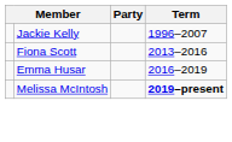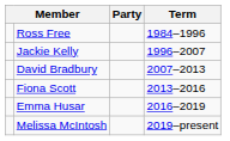 <table class="wikitable">
 <tr>
 <th colspan="2">Member</th>
 <th>Party</th>
 <th>Term</th>
 </tr>
 <tr>
 <td> </td>
+<td><a href='#'>Ross Free</a></td>
+<td></td>
+<td><a href='#'>1984</a>–1996</td>
+</tr>
+<tr>
+<td> </td>
 <td><a href='#'>Jackie Kelly</a></td>
 <td></td>
 <td><a href='#'>1996</a>–2007</td>
+</tr>
+<tr>
+<td> </td>
+<td><a href='#'>David Bradbury</a></td>
+<td></td>
+<td><a href='#'>2007</a>–2013</td>
 </tr>
 <tr>
 <td> </td>
 <td><a href='#'>Fiona Scott</a></td>
 <td></td>
 <td><a href='#'>2013</a>–2016</td>
 </tr>
 <tr>
 <td> </td>
 <td><a href='#'>Emma Husar</a></td>
 <td></td>
 <td><a href='#'>2016</a>–2019</td>
 </tr>
 <tr>
 <td> </td>
 <td><a href='#'>Melissa McIntosh</a></td>
 <td></td>
-<td><strong><a href='#'>2019</a>–present</strong></td>
+<td><a href='#'>2019</a>–present</td>
 </tr>
 </table>
